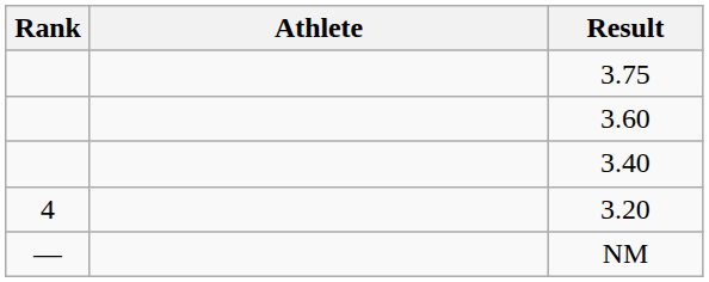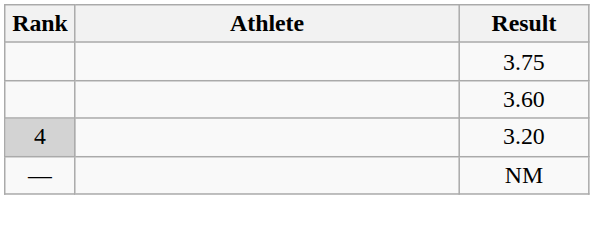 <table class=wikitable style="text-align:center">
 <tr>
 <th width=40>Rank</th>
 <th width=250>Athlete</th>
 <th width=80>Result</th>
 </tr>
 <tr>
 <td></td>
 <td align=left></td>
 <td>3.75</td>
 </tr>
 <tr>
 <td></td>
 <td align=left></td>
 <td>3.60</td>
 </tr>
 <tr>
-<td></td>
-<td align=left></td>
-<td>3.40</td>
-</tr>
-<tr>
-<td>4</td>
+<td style="background: lightgrey;">4</td>
 <td align=left></td>
 <td>3.20</td>
 </tr>
 <tr>
 <td>—</td>
 <td align=left></td>
 <td>NM</td>
 </tr>
 </table>
